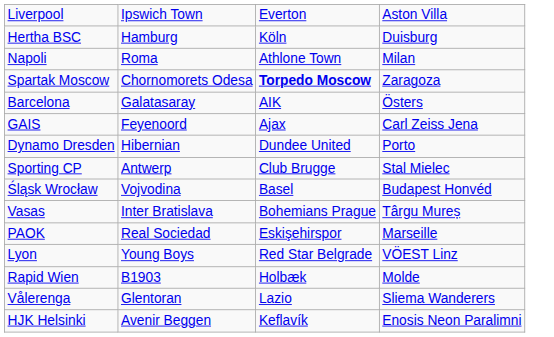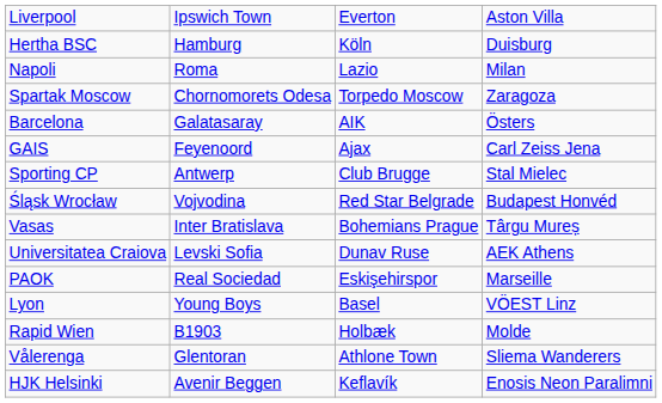 <table class="wikitable">
 <tr>
 <td> <a href='#'>Liverpool</a> </td>
 <td> <a href='#'>Ipswich Town</a> </td>
 <td> <a href='#'>Everton</a> </td>
 <td> <a href='#'>Aston Villa</a> </td>
 </tr>
 <tr>
 <td> <a href='#'>Hertha BSC</a> </td>
 <td> <a href='#'>Hamburg</a> </td>
 <td> <a href='#'>Köln</a> </td>
 <td> <a href='#'>Duisburg</a> </td>
 </tr>
 <tr>
 <td> <a href='#'>Napoli</a> </td>
 <td> <a href='#'>Roma</a> </td>
-<td> <a href='#'>Athlone Town</a> </td>
+<td> <a href='#'>Lazio</a> </td>
 <td> <a href='#'>Milan</a> </td>
 </tr>
 <tr>
 <td> <a href='#'>Spartak Moscow</a> </td>
 <td> <a href='#'>Chornomorets Odesa</a> </td>
-<td><strong> <a href='#'>Torpedo Moscow</a> </strong></td>
+<td> <a href='#'>Torpedo Moscow</a> </td>
 <td> <a href='#'>Zaragoza</a> </td>
 </tr>
 <tr>
 <td> <a href='#'>Barcelona</a> </td>
 <td> <a href='#'>Galatasaray</a> </td>
 <td> <a href='#'>AIK</a> </td>
 <td> <a href='#'>Östers</a> </td>
 </tr>
 <tr>
 <td> <a href='#'>GAIS</a> </td>
 <td> <a href='#'>Feyenoord</a> </td>
 <td> <a href='#'>Ajax</a> </td>
 <td> <a href='#'>Carl Zeiss Jena</a> </td>
 </tr>
 <tr>
-<td> <a href='#'>Dynamo Dresden</a> </td>
-<td> <a href='#'>Hibernian</a> </td>
-<td> <a href='#'>Dundee United</a> </td>
-<td> <a href='#'>Porto</a> </td>
-</tr>
-<tr>
 <td> <a href='#'>Sporting CP</a> </td>
 <td> <a href='#'>Antwerp</a> </td>
 <td> <a href='#'>Club Brugge</a> </td>
 <td> <a href='#'>Stal Mielec</a> </td>
 </tr>
 <tr>
 <td> <a href='#'>Śląsk Wrocław</a> </td>
 <td> <a href='#'>Vojvodina</a> </td>
-<td> <a href='#'>Basel</a> </td>
+<td> <a href='#'>Red Star Belgrade</a> </td>
 <td> <a href='#'>Budapest Honvéd</a> </td>
 </tr>
 <tr>
 <td> <a href='#'>Vasas</a> </td>
 <td> <a href='#'>Inter Bratislava</a> </td>
 <td> <a href='#'>Bohemians Prague</a> </td>
 <td> <a href='#'>Târgu Mureș</a> </td>
+</tr>
+<tr>
+<td> <a href='#'>Universitatea Craiova</a> </td>
+<td> <a href='#'>Levski Sofia</a> </td>
+<td> <a href='#'>Dunav Ruse</a> </td>
+<td> <a href='#'>AEK Athens</a> </td>
 </tr>
 <tr>
 <td> <a href='#'>PAOK</a> </td>
 <td> <a href='#'>Real Sociedad</a> </td>
 <td> <a href='#'>Eskişehirspor</a> </td>
 <td> <a href='#'>Marseille</a> </td>
 </tr>
 <tr>
 <td> <a href='#'>Lyon</a> </td>
 <td> <a href='#'>Young Boys</a> </td>
-<td> <a href='#'>Red Star Belgrade</a> </td>
+<td> <a href='#'>Basel</a> </td>
 <td> <a href='#'>VÖEST Linz</a> </td>
 </tr>
 <tr>
 <td> <a href='#'>Rapid Wien</a> </td>
 <td> <a href='#'>B1903</a> </td>
 <td> <a href='#'>Holbæk</a> </td>
 <td> <a href='#'>Molde</a> </td>
 </tr>
 <tr>
 <td> <a href='#'>Vålerenga</a> </td>
 <td> <a href='#'>Glentoran</a> </td>
-<td> <a href='#'>Lazio</a> </td>
+<td> <a href='#'>Athlone Town</a> </td>
 <td> <a href='#'>Sliema Wanderers</a> </td>
 </tr>
 <tr>
 <td> <a href='#'>HJK Helsinki</a> </td>
 <td> <a href='#'>Avenir Beggen</a> </td>
 <td> <a href='#'>Keflavík</a> </td>
 <td> <a href='#'>Enosis Neon Paralimni</a> </td>
 </tr>
 </table>
